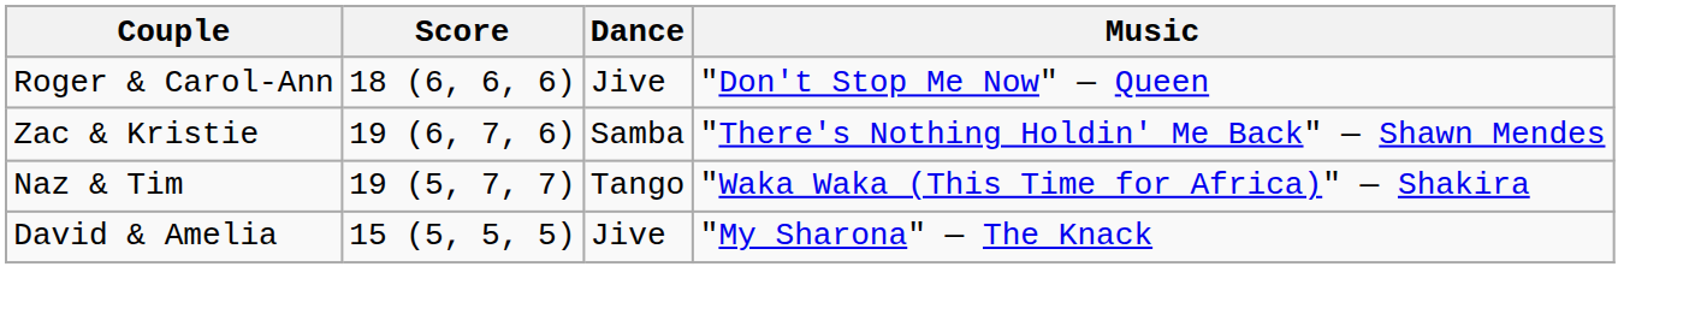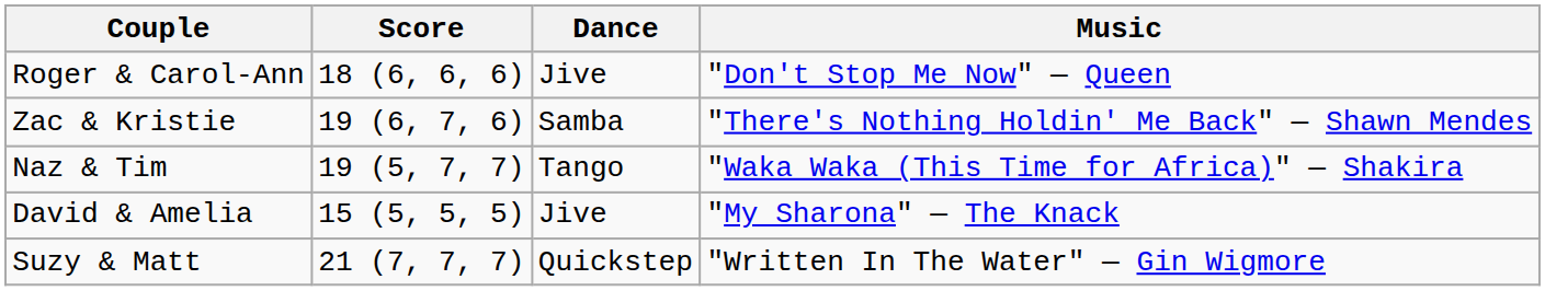 <table class="wikitable sortable">
 <tr>
 <th rowspan="1">Couple</th>
 <th colspan="1">Score</th>
 <th rowspan="1">Dance</th>
 <th rowspan="1">Music</th>
 </tr>
 <tr>
 <td>Roger & Carol-Ann</td>
 <td>18 (6, 6, 6)</td>
 <td>Jive</td>
 <td>"<a href='#'>Don't Stop Me Now</a>" — <a href='#'>Queen</a></td>
 </tr>
 <tr>
 <td>Zac & Kristie</td>
 <td>19 (6, 7, 6)</td>
 <td>Samba</td>
 <td>"<a href='#'>There's Nothing Holdin' Me Back</a>" — <a href='#'>Shawn Mendes</a></td>
 </tr>
 <tr>
 <td>Naz & Tim</td>
 <td>19 (5, 7, 7)</td>
 <td>Tango</td>
 <td>"<a href='#'>Waka Waka (This Time for Africa)</a>" — <a href='#'>Shakira</a></td>
 </tr>
 <tr>
 <td>David & Amelia</td>
 <td>15 (5, 5, 5)</td>
 <td>Jive</td>
 <td>"<a href='#'>My Sharona</a>" — <a href='#'>The Knack</a></td>
 </tr>
+<tr>
+<td>Suzy & Matt</td>
+<td>21 (7, 7, 7)</td>
+<td>Quickstep</td>
+<td>"Written In The Water" — <a href='#'>Gin Wigmore</a></td>
+</tr>
 </table>
